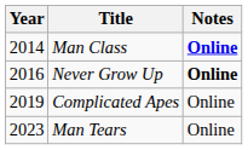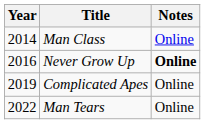 <table class="wikitable">
 <tr>
 <th>Year</th>
 <th>Title</th>
 <th>Notes</th>
 </tr>
 <tr>
 <td>2014</td>
 <td><em>Man Class</em></td>
-<td><strong><a href='#'>Online</a></strong></td>
+<td><a href='#'>Online</a></td>
 </tr>
 <tr>
 <td>2016</td>
 <td><em>Never Grow Up</em></td>
 <td><strong>Online</strong></td>
 </tr>
 <tr>
 <td>2019</td>
 <td><em>Complicated Apes</em></td>
 <td>Online</td>
 </tr>
 <tr>
-<td>2023</td>
+<td>2022</td>
 <td><em>Man Tears</em></td>
 <td>Online</td>
 </tr>
 </table>
